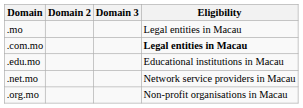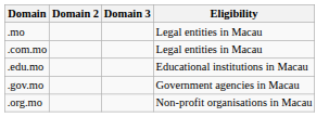 <table class="wikitable">
 <tr>
 <th>Domain</th>
 <th>Domain 2</th>
 <th>Domain 3</th>
 <th>Eligibility</th>
 </tr>
 <tr>
 <td>.mo</td>
 <td></td>
 <td></td>
 <td>Legal entities in Macau</td>
 </tr>
 <tr>
 <td>.com.mo</td>
 <td></td>
 <td></td>
-<td><strong>Legal entities in Macau</strong></td>
+<td>Legal entities in Macau</td>
 </tr>
 <tr>
 <td>.edu.mo</td>
 <td></td>
 <td></td>
 <td>Educational institutions in Macau</td>
 </tr>
 <tr>
-<td>.net.mo</td>
+<td>.gov.mo</td>
 <td></td>
 <td></td>
-<td>Network service providers in Macau</td>
+<td>Government agencies in Macau</td>
 </tr>
 <tr>
 <td>.org.mo</td>
 <td></td>
 <td></td>
 <td>Non-profit organisations in Macau</td>
 </tr>
 </table>
